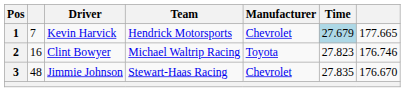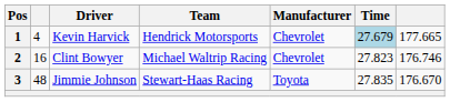 <table class="wikitable" style="font-size:95%">
 <tr>
 <th>Pos</th>
 <th></th>
 <th>Driver</th>
 <th>Team</th>
 <th>Manufacturer</th>
 <th>Time</th>
 <th></th>
 </tr>
 <tr>
 <th>1</th>
-<td>7</td>
+<td>4</td>
 <td><a href='#'>Kevin Harvick</a></td>
 <td><a href='#'>Hendrick Motorsports</a></td>
 <td><a href='#'>Chevrolet</a></td>
 <td style="background: lightblue;">27.679</td>
 <td>177.665</td>
 </tr>
 <tr>
 <th>2</th>
 <td>16</td>
 <td><a href='#'>Clint Bowyer</a></td>
 <td><a href='#'>Michael Waltrip Racing</a></td>
-<td><a href='#'>Toyota</a></td>
+<td><a href='#'>Chevrolet</a></td>
 <td>27.823</td>
 <td>176.746</td>
 </tr>
 <tr>
 <th>3</th>
 <td>48</td>
 <td><a href='#'>Jimmie Johnson</a></td>
 <td><a href='#'>Stewart-Haas Racing</a></td>
-<td><a href='#'>Chevrolet</a></td>
+<td><a href='#'>Toyota</a></td>
 <td>27.835</td>
 <td>176.670</td>
 </tr>
 <tr>
 <th colspan="7"></th>
 </tr>
 </table>
